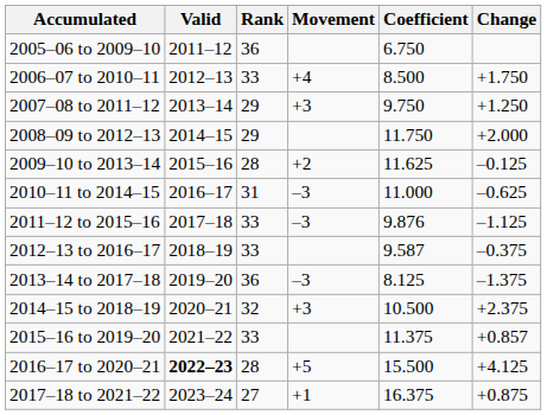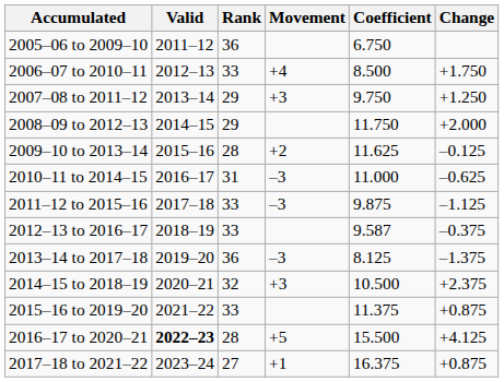 <table class="wikitable sortable" style="font-size:95% style="text-align:center">
 <tr>
 <th>Accumulated</th>
 <th>Valid</th>
 <th>Rank</th>
 <th>Movement</th>
 <th>Coefficient</th>
 <th>Change</th>
 </tr>
 <tr>
 <td>2005–06 to 2009–10</td>
 <td>2011–12</td>
 <td>36</td>
 <td></td>
 <td>6.750</td>
 <td></td>
 </tr>
 <tr>
 <td>2006–07 to 2010–11</td>
 <td>2012–13</td>
 <td>33</td>
 <td> +4</td>
 <td>8.500</td>
 <td> +1.750</td>
 </tr>
 <tr>
 <td>2007–08 to 2011–12</td>
 <td>2013–14</td>
 <td>29</td>
 <td> +3</td>
 <td>9.750</td>
 <td> +1.250</td>
 </tr>
 <tr>
 <td>2008–09 to 2012–13</td>
 <td>2014–15</td>
 <td>29</td>
 <td></td>
 <td>11.750</td>
 <td> +2.000</td>
 </tr>
 <tr>
 <td>2009–10 to 2013–14</td>
 <td>2015–16</td>
 <td>28</td>
 <td> +2</td>
 <td>11.625</td>
 <td> –0.125</td>
 </tr>
 <tr>
 <td>2010–11 to 2014–15</td>
 <td>2016–17</td>
 <td>31</td>
 <td> –3</td>
 <td>11.000</td>
 <td> –0.625</td>
 </tr>
 <tr>
 <td>2011–12 to 2015–16</td>
 <td>2017–18</td>
 <td>33</td>
 <td> –3</td>
-<td>9.876</td>
+<td>9.875</td>
 <td> –1.125</td>
 </tr>
 <tr>
 <td>2012–13 to 2016–17</td>
 <td>2018–19</td>
 <td>33</td>
 <td></td>
 <td>9.587</td>
 <td> –0.375</td>
 </tr>
 <tr>
 <td>2013–14 to 2017–18</td>
 <td>2019–20</td>
 <td>36</td>
 <td> –3</td>
 <td>8.125</td>
 <td> –1.375</td>
 </tr>
 <tr>
 <td>2014–15 to 2018–19</td>
 <td>2020–21</td>
 <td>32</td>
 <td> +3</td>
 <td>10.500</td>
 <td> +2.375</td>
 </tr>
 <tr>
 <td>2015–16 to 2019–20</td>
 <td>2021–22</td>
 <td>33</td>
 <td></td>
 <td>11.375</td>
-<td> +0.857</td>
+<td> +0.875</td>
 </tr>
 <tr>
 <td>2016–17 to 2020–21</td>
 <td><strong>2022–23</strong></td>
 <td>28</td>
 <td> +5</td>
 <td>15.500</td>
 <td> +4.125</td>
 </tr>
 <tr>
 <td>2017–18 to 2021–22</td>
 <td>2023–24</td>
 <td>27</td>
 <td> +1</td>
 <td>16.375</td>
 <td> +0.875</td>
 </tr>
 </table>
